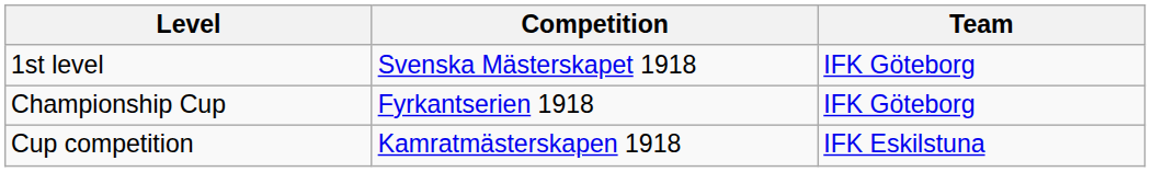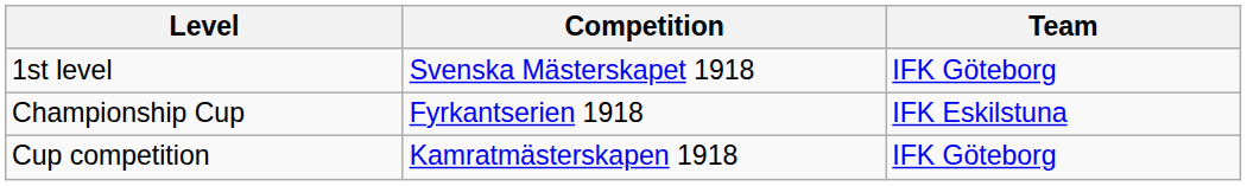 <table class="wikitable" style="text-align: left;">
 <tr>
 <th style="width: 225px;">Level</th>
 <th style="width: 275px;">Competition</th>
 <th style="width: 200px;">Team</th>
 </tr>
 <tr>
 <td>1st level</td>
 <td><a href='#'>Svenska Mästerskapet</a> 1918</td>
 <td><a href='#'>IFK Göteborg</a></td>
 </tr>
 <tr>
 <td>Championship Cup</td>
 <td><a href='#'>Fyrkantserien</a> 1918</td>
-<td><a href='#'>IFK Göteborg</a></td>
+<td><a href='#'>IFK Eskilstuna</a></td>
 </tr>
 <tr>
 <td>Cup competition</td>
 <td><a href='#'>Kamratmästerskapen</a> 1918</td>
-<td><a href='#'>IFK Eskilstuna</a></td>
+<td><a href='#'>IFK Göteborg</a></td>
 </tr>
 </table>
